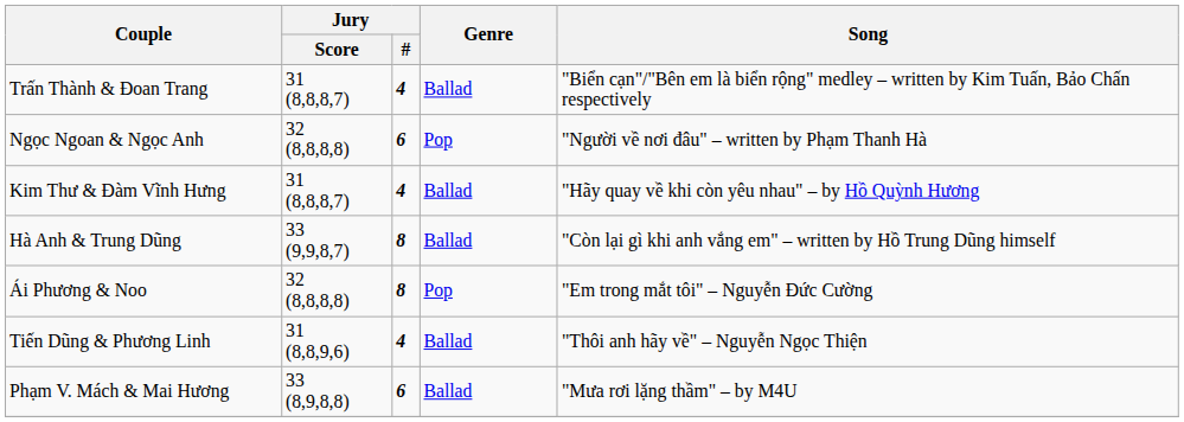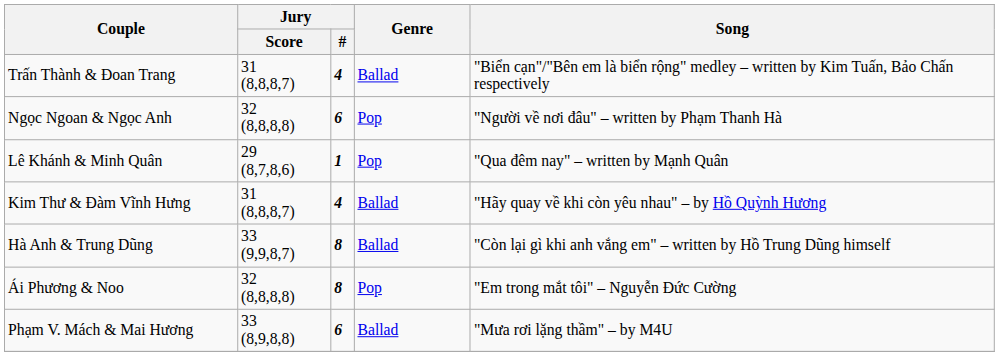 <table class="wikitable" style="width:80%;">
 <tr>
 <th rowspan=2 style="width:20%;">Couple</th>
 <th colspan=2 style="width:10%;">Jury</th>
 <th rowspan=2 style="width:10%;">Genre</th>
 <th rowspan=2 style="width:45%;">Song</th>
 </tr>
 <tr>
 <th>Score</th>
 <th>#</th>
 </tr>
 <tr>
 <td>Trấn Thành & Đoan Trang</td>
 <td>31<br> (8,8,8,7)</td>
 <td><strong><em>4</em></strong></td>
 <td><a href='#'>Ballad</a></td>
 <td>"Biển cạn"/"Bên em là biển rộng" medley – written by Kim Tuấn, Bảo Chấn respectively</td>
 </tr>
 <tr>
 <td>Ngọc Ngoan & Ngọc Anh</td>
 <td>32<br> (8,8,8,8)</td>
 <td><strong><em>6</em></strong></td>
 <td><a href='#'>Pop</a></td>
 <td>"Người về nơi đâu" – written by Phạm Thanh Hà</td>
 </tr>
 <tr>
+<td>Lê Khánh & Minh Quân</td>
+<td>29<br> (8,7,8,6)</td>
+<td><strong><em>1</em></strong></td>
+<td><a href='#'>Pop</a></td>
+<td>"Qua đêm nay" – written by Mạnh Quân</td>
+</tr>
+<tr>
 <td>Kim Thư & Đàm Vĩnh Hưng</td>
 <td>31<br> (8,8,8,7)</td>
 <td><strong><em>4</em></strong></td>
 <td><a href='#'>Ballad</a></td>
 <td>"Hãy quay về khi còn yêu nhau" – by <a href='#'>Hồ Quỳnh Hương</a></td>
 </tr>
 <tr>
 <td>Hà Anh & Trung Dũng</td>
 <td>33<br> (9,9,8,7)</td>
 <td><strong><em>8</em></strong></td>
 <td><a href='#'>Ballad</a></td>
 <td>"Còn lại gì khi anh vắng em" – written by Hồ Trung Dũng himself</td>
 </tr>
 <tr>
 <td>Ái Phương & Noo</td>
 <td>32<br> (8,8,8,8)</td>
 <td><strong><em>8</em></strong></td>
 <td><a href='#'>Pop</a></td>
 <td>"Em trong mắt tôi" – Nguyễn Đức Cường</td>
 </tr>
 <tr>
-<td>Tiến Dũng & Phương Linh</td>
-<td>31<br> (8,8,9,6)</td>
-<td><strong><em>4</em></strong></td>
-<td><a href='#'>Ballad</a></td>
-<td>"Thôi anh hãy về" – Nguyễn Ngọc Thiện</td>
-</tr>
-<tr>
 <td>Phạm V. Mách & Mai Hương</td>
 <td>33<br> (8,9,8,8)</td>
 <td><strong><em>6</em></strong></td>
 <td><a href='#'>Ballad</a></td>
 <td>"Mưa rơi lặng thầm" – by M4U</td>
 </tr>
 <tr>
 </tr>
 </table>
